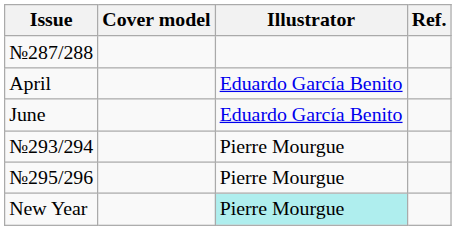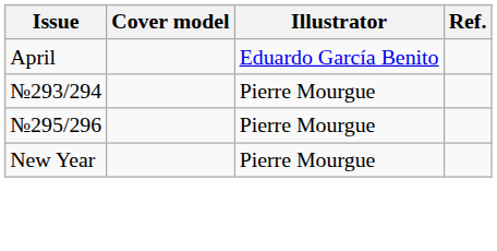 <table class="wikitable">
 <tr>
 <th>Issue</th>
 <th>Cover model</th>
 <th>Illustrator</th>
 <th>Ref.</th>
 </tr>
 <tr>
-<td>№287/288</td>
-<td></td>
-<td></td>
-<td></td>
-</tr>
-<tr>
 <td>April</td>
-<td></td>
-<td><a href='#'>Eduardo García Benito</a></td>
-<td></td>
-</tr>
-<tr>
-<td>June</td>
 <td></td>
 <td><a href='#'>Eduardo García Benito</a></td>
 <td></td>
 </tr>
 <tr>
 <td>№293/294</td>
 <td></td>
 <td>Pierre Mourgue</td>
 <td></td>
 </tr>
 <tr>
 <td>№295/296</td>
 <td></td>
 <td>Pierre Mourgue</td>
 <td></td>
 </tr>
 <tr>
 <td>New Year</td>
 <td></td>
-<td style="background: paleturquoise;">Pierre Mourgue</td>
+<td>Pierre Mourgue</td>
 <td></td>
 </tr>
 </table>
